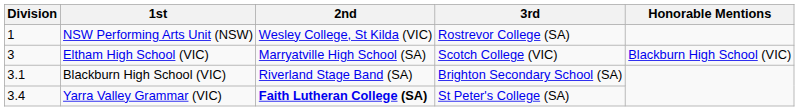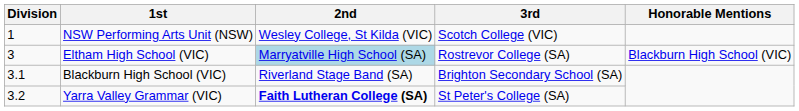 <table class="wikitable">
 <tr>
 <th>Division</th>
 <th>1st</th>
 <th>2nd</th>
 <th>3rd</th>
 <th>Honorable Mentions</th>
 </tr>
 <tr>
 <td>1</td>
 <td><a href='#'>NSW Performing Arts Unit</a> (NSW)</td>
 <td><a href='#'>Wesley College, St Kilda</a> (VIC)</td>
-<td><a href='#'>Rostrevor College</a> (SA)</td>
+<td><a href='#'>Scotch College</a> (VIC)</td>
 </tr>
 <tr>
 <td>3</td>
 <td><a href='#'>Eltham High School</a> (VIC)</td>
-<td><a href='#'>Marryatville High School</a> (SA)</td>
-<td><a href='#'>Scotch College</a> (VIC)</td>
+<td style="background: lightblue;"><a href='#'>Marryatville High School</a> (SA)</td>
+<td><a href='#'>Rostrevor College</a> (SA)</td>
 <td><a href='#'>Blackburn High School</a> (VIC)</td>
 </tr>
 <tr>
 <td>3.1</td>
 <td>Blackburn High School (VIC)</td>
 <td><a href='#'>Riverland Stage Band</a> (SA)</td>
 <td><a href='#'>Brighton Secondary School</a> (SA)</td>
 </tr>
 <tr>
-<td>3.4</td>
+<td>3.2</td>
 <td><a href='#'>Yarra Valley Grammar</a> (VIC)</td>
 <td><strong><a href='#'>Faith Lutheran College</a> (SA)</strong></td>
 <td><a href='#'>St Peter's College</a> (SA)</td>
 </tr>
 </table>
